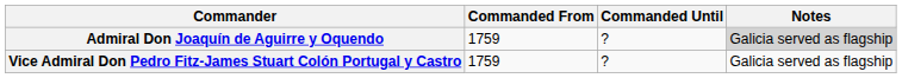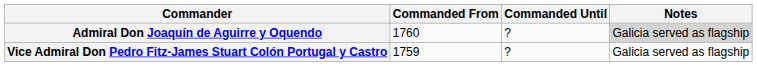 <table class="wikitable">
 <tr>
 <th scope="col">Commander</th>
 <th scope="col">Commanded From</th>
 <th scope="col">Commanded Until</th>
 <th scope="col">Notes</th>
 </tr>
 <tr>
 <th scope="row">Admiral Don <a href='#'>Joaquín de Aguirre y Oquendo</a></th>
-<td>1759</td>
+<td>1760</td>
 <td>?</td>
 <td style="background: lightgrey;">Galicia served as flagship</td>
 </tr>
 <tr>
 <th scope="row">Vice Admiral Don <a href='#'>Pedro Fitz-James Stuart Colón Portugal y Castro</a></th>
 <td>1759</td>
 <td>?</td>
 <td>Galicia served as flagship</td>
 </tr>
 </table>
